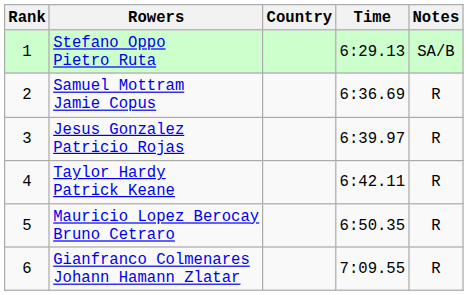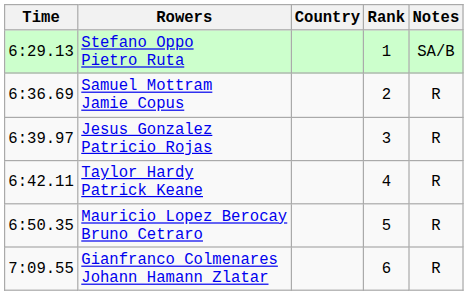 <table class="wikitable" style="text-align:center">
 <tr>
-<th>Rank</th>
+<th>Time</th>
 <th>Rowers</th>
 <th>Country</th>
-<th>Time</th>
+<th>Rank</th>
 <th>Notes</th>
 </tr>
 <tr bgcolor=ccffcc>
-<td>1</td>
+<td>6:29.13</td>
 <td align="left"><a href='#'>Stefano Oppo</a><br><a href='#'>Pietro Ruta</a></td>
 <td align="left"></td>
-<td>6:29.13</td>
+<td>1</td>
 <td>SA/B</td>
 </tr>
 <tr>
-<td>2</td>
+<td>6:36.69</td>
 <td align="left"><a href='#'>Samuel Mottram</a><br><a href='#'>Jamie Copus</a></td>
 <td align="left"></td>
-<td>6:36.69</td>
+<td>2</td>
 <td>R</td>
 </tr>
 <tr>
-<td>3</td>
+<td>6:39.97</td>
 <td align="left"><a href='#'>Jesus Gonzalez</a><br><a href='#'>Patricio Rojas</a></td>
 <td align="left"></td>
-<td>6:39.97</td>
+<td>3</td>
 <td>R</td>
 </tr>
 <tr>
-<td>4</td>
+<td>6:42.11</td>
 <td align="left"><a href='#'>Taylor Hardy</a><br><a href='#'>Patrick Keane</a></td>
 <td align="left"></td>
-<td>6:42.11</td>
+<td>4</td>
 <td>R</td>
 </tr>
 <tr>
-<td>5</td>
+<td>6:50.35</td>
 <td align="left"><a href='#'>Mauricio Lopez Berocay</a><br><a href='#'>Bruno Cetraro</a></td>
 <td align="left"></td>
-<td>6:50.35</td>
+<td>5</td>
 <td>R</td>
 </tr>
 <tr>
-<td>6</td>
+<td>7:09.55</td>
 <td align="left"><a href='#'>Gianfranco Colmenares</a><br><a href='#'>Johann Hamann Zlatar</a></td>
 <td align="left"></td>
-<td>7:09.55</td>
+<td>6</td>
 <td>R</td>
 </tr>
 </table>
